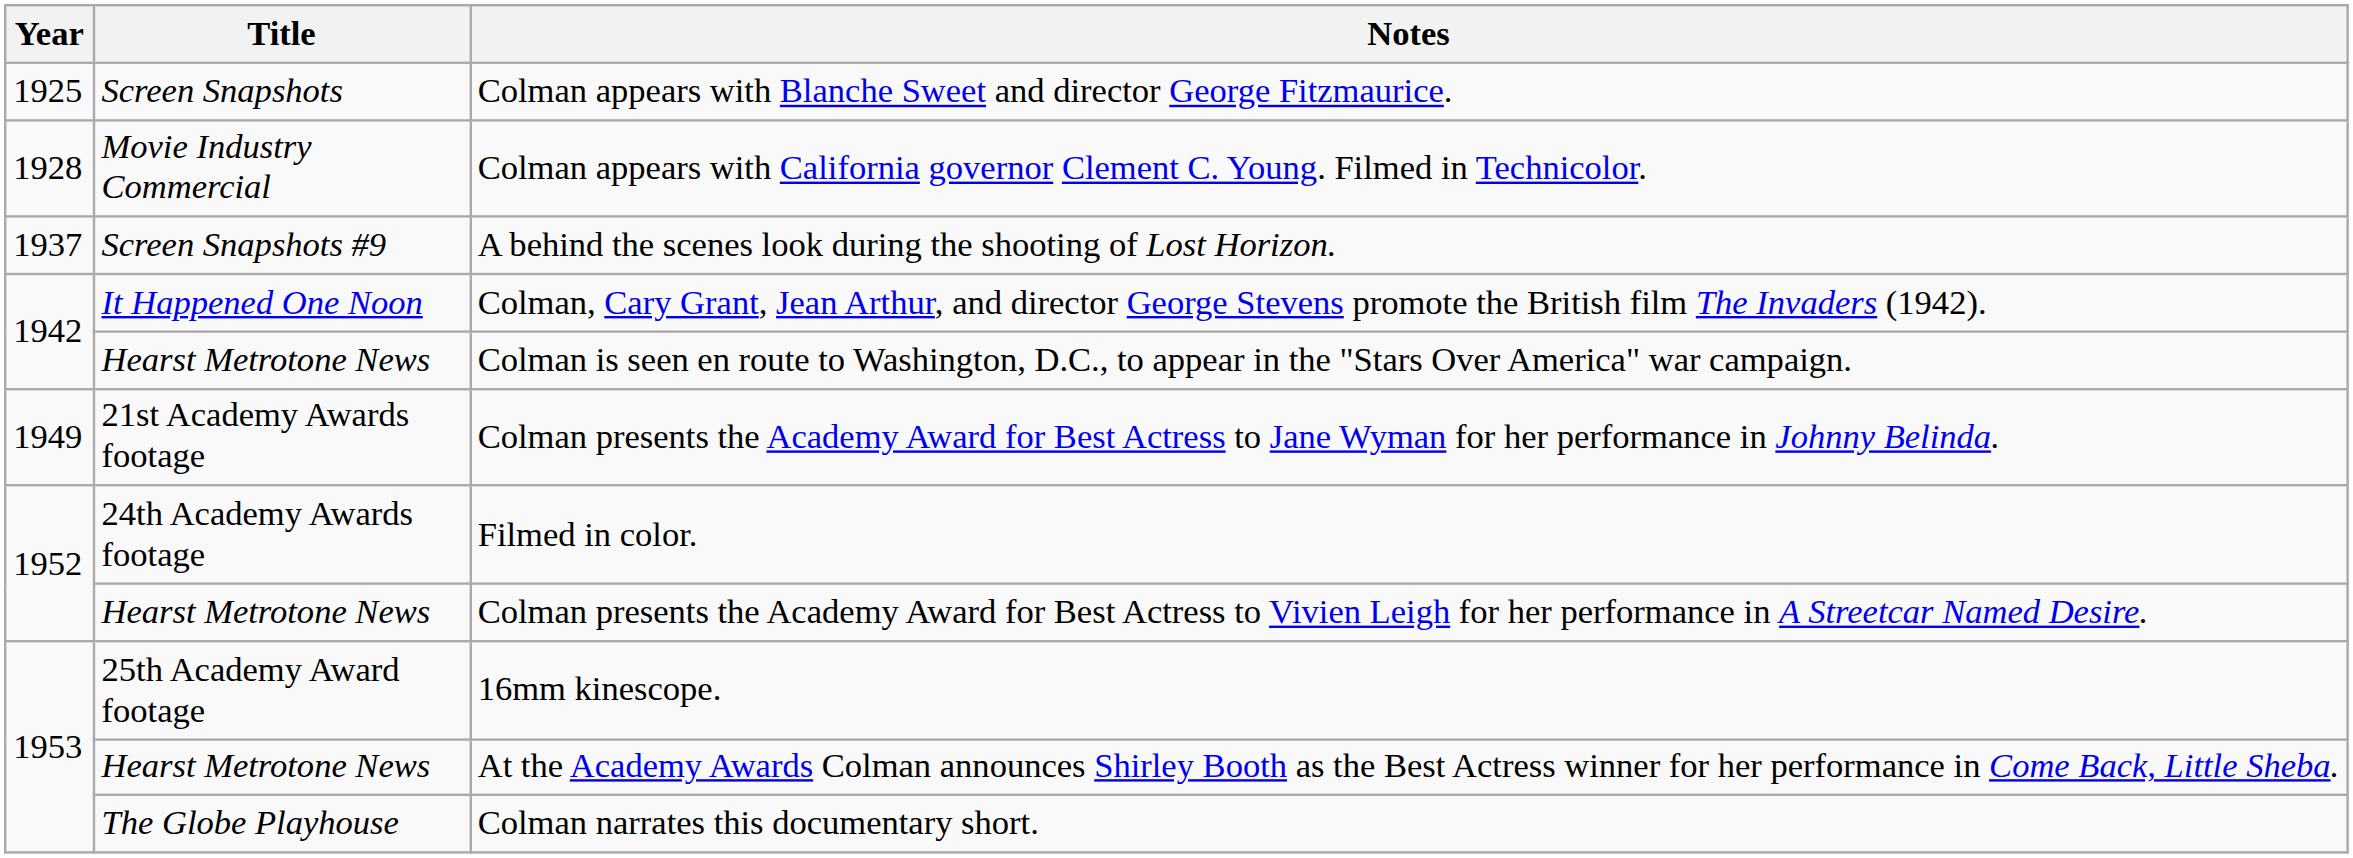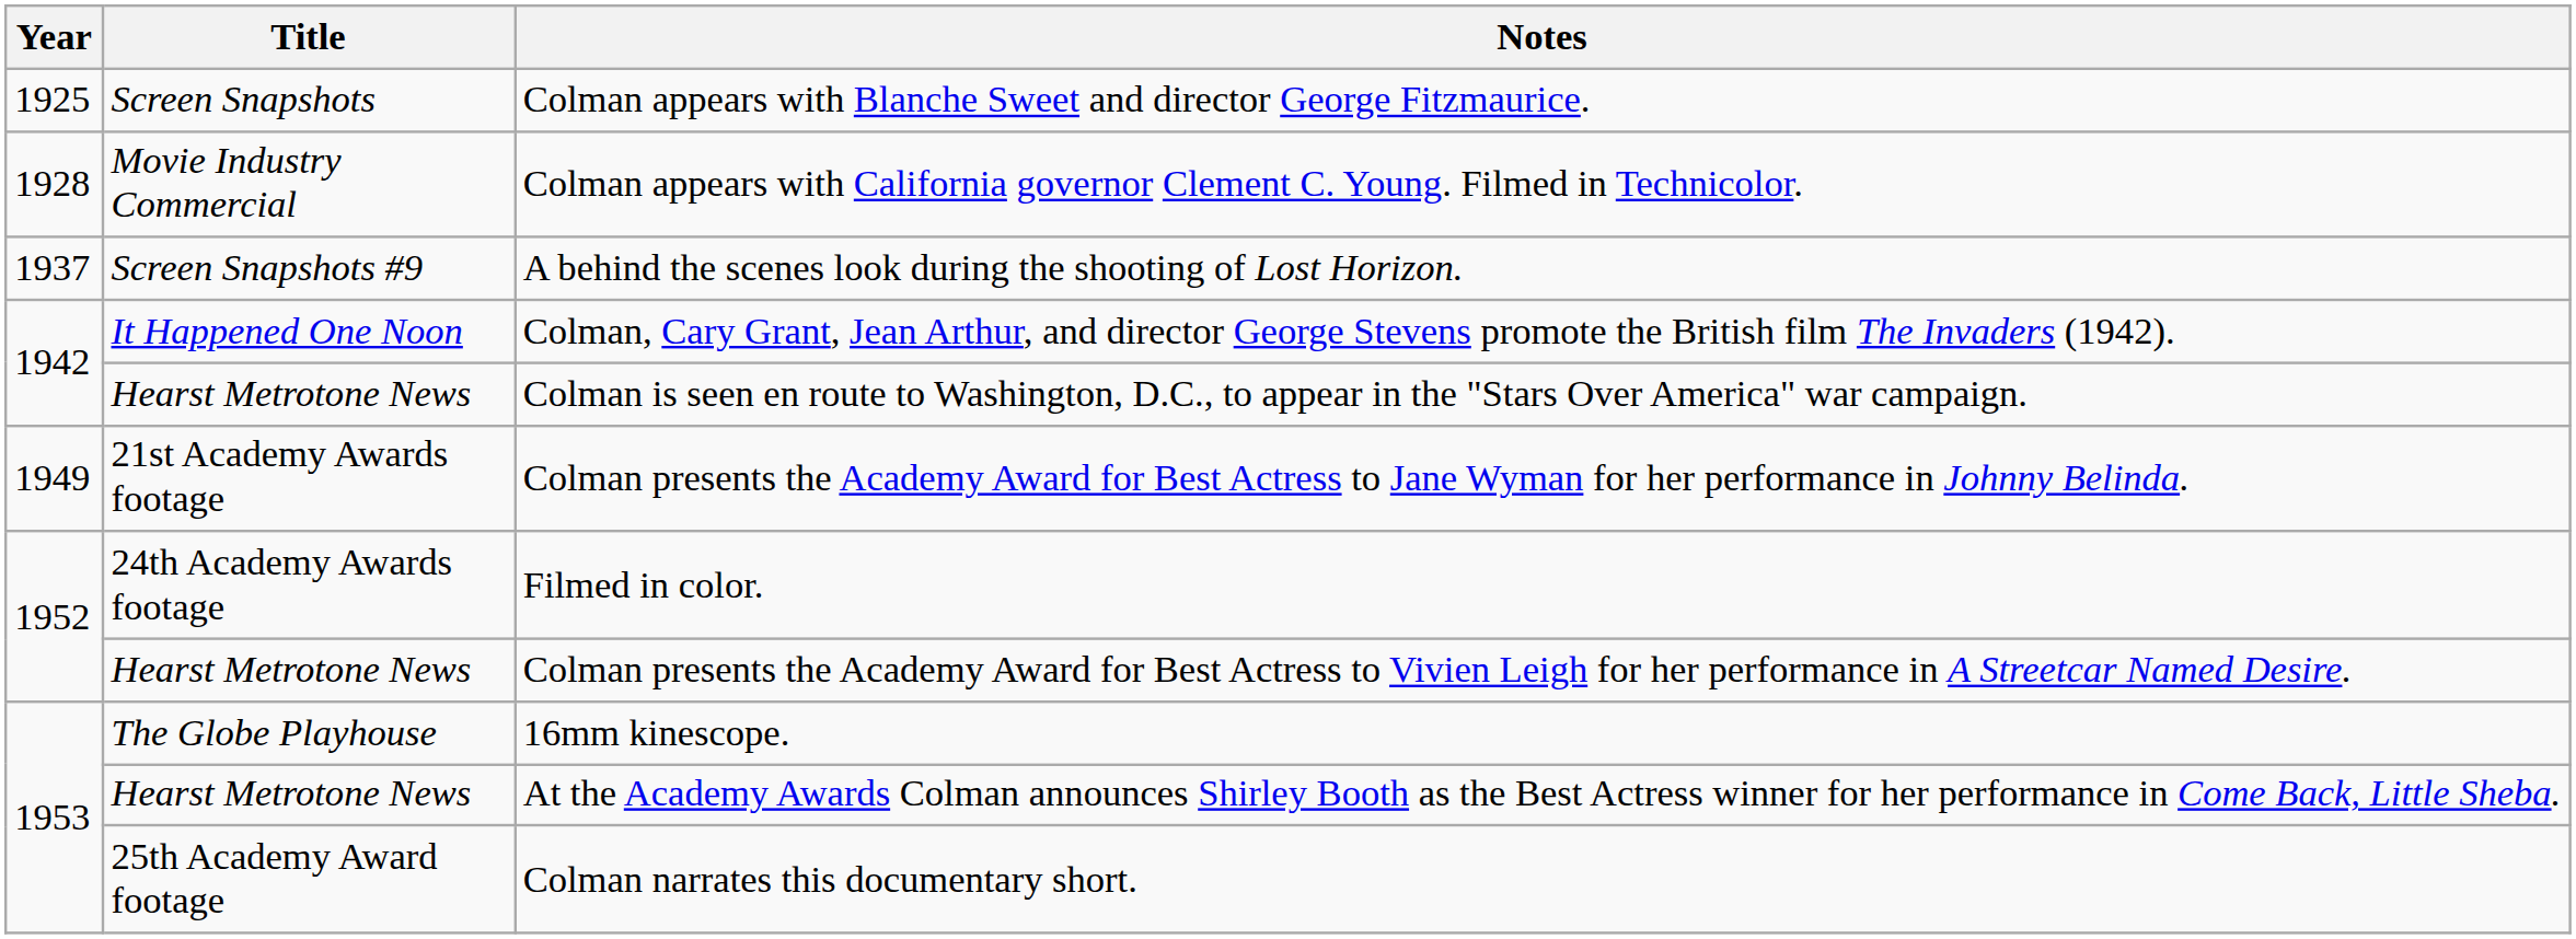 <table class="wikitable" style="font-size: 90%;">
 <tr>
 <th width=30px>Year</th>
 <th width=150px>Title</th>
 <th>Notes</th>
 </tr>
 <tr>
 <td>1925</td>
 <td><em>Screen Snapshots</em></td>
 <td>Colman appears with <a href='#'>Blanche Sweet</a> and director <a href='#'>George Fitzmaurice</a>.</td>
 </tr>
 <tr>
 <td>1928</td>
 <td><em>Movie Industry Commercial</em></td>
 <td>Colman appears with <a href='#'>California</a> <a href='#'>governor</a> <a href='#'>Clement C. Young</a>.  Filmed in <a href='#'>Technicolor</a>.</td>
 </tr>
 <tr>
 <td>1937</td>
 <td><em>Screen Snapshots #9</em></td>
 <td>A behind the scenes look during the shooting of <em>Lost Horizon.</em></td>
 </tr>
 <tr>
 <td rowspan=2>1942</td>
 <td><em><a href='#'>It Happened One Noon</a></em></td>
 <td>Colman, <a href='#'>Cary Grant</a>, <a href='#'>Jean Arthur</a>, and director <a href='#'>George Stevens</a> promote the British film <em><a href='#'>The Invaders</a></em> (1942).</td>
 </tr>
 <tr>
 <td><em>Hearst Metrotone News</em></td>
 <td>Colman is seen en route to Washington, D.C., to appear in the "Stars Over America" war campaign.</td>
 </tr>
 <tr>
 <td>1949</td>
 <td>21st Academy Awards footage</td>
 <td>Colman presents the <a href='#'>Academy Award for Best Actress</a> to <a href='#'>Jane Wyman</a> for her performance in <em><a href='#'>Johnny Belinda</a>.</em></td>
 </tr>
 <tr>
 <td rowspan=2>1952</td>
 <td>24th Academy Awards footage</td>
 <td>Filmed in color.</td>
 </tr>
 <tr>
 <td><em>Hearst Metrotone News</em></td>
 <td>Colman presents the Academy Award for Best Actress to <a href='#'>Vivien Leigh</a> for her performance in <em><a href='#'>A Streetcar Named Desire</a>.</em></td>
 </tr>
 <tr>
 <td rowspan=3>1953</td>
-<td>25th Academy Award footage</td>
+<td><em>The Globe Playhouse</em></td>
 <td>16mm kinescope.</td>
 </tr>
 <tr>
 <td><em>Hearst Metrotone News</em></td>
 <td>At the <a href='#'>Academy Awards</a> Colman announces <a href='#'>Shirley Booth</a> as the Best Actress winner for her performance in <em><a href='#'>Come Back, Little Sheba</a>.</em></td>
 </tr>
 <tr>
-<td><em>The Globe Playhouse</em></td>
+<td>25th Academy Award footage</td>
 <td>Colman narrates this documentary short.</td>
 </tr>
 </table>
